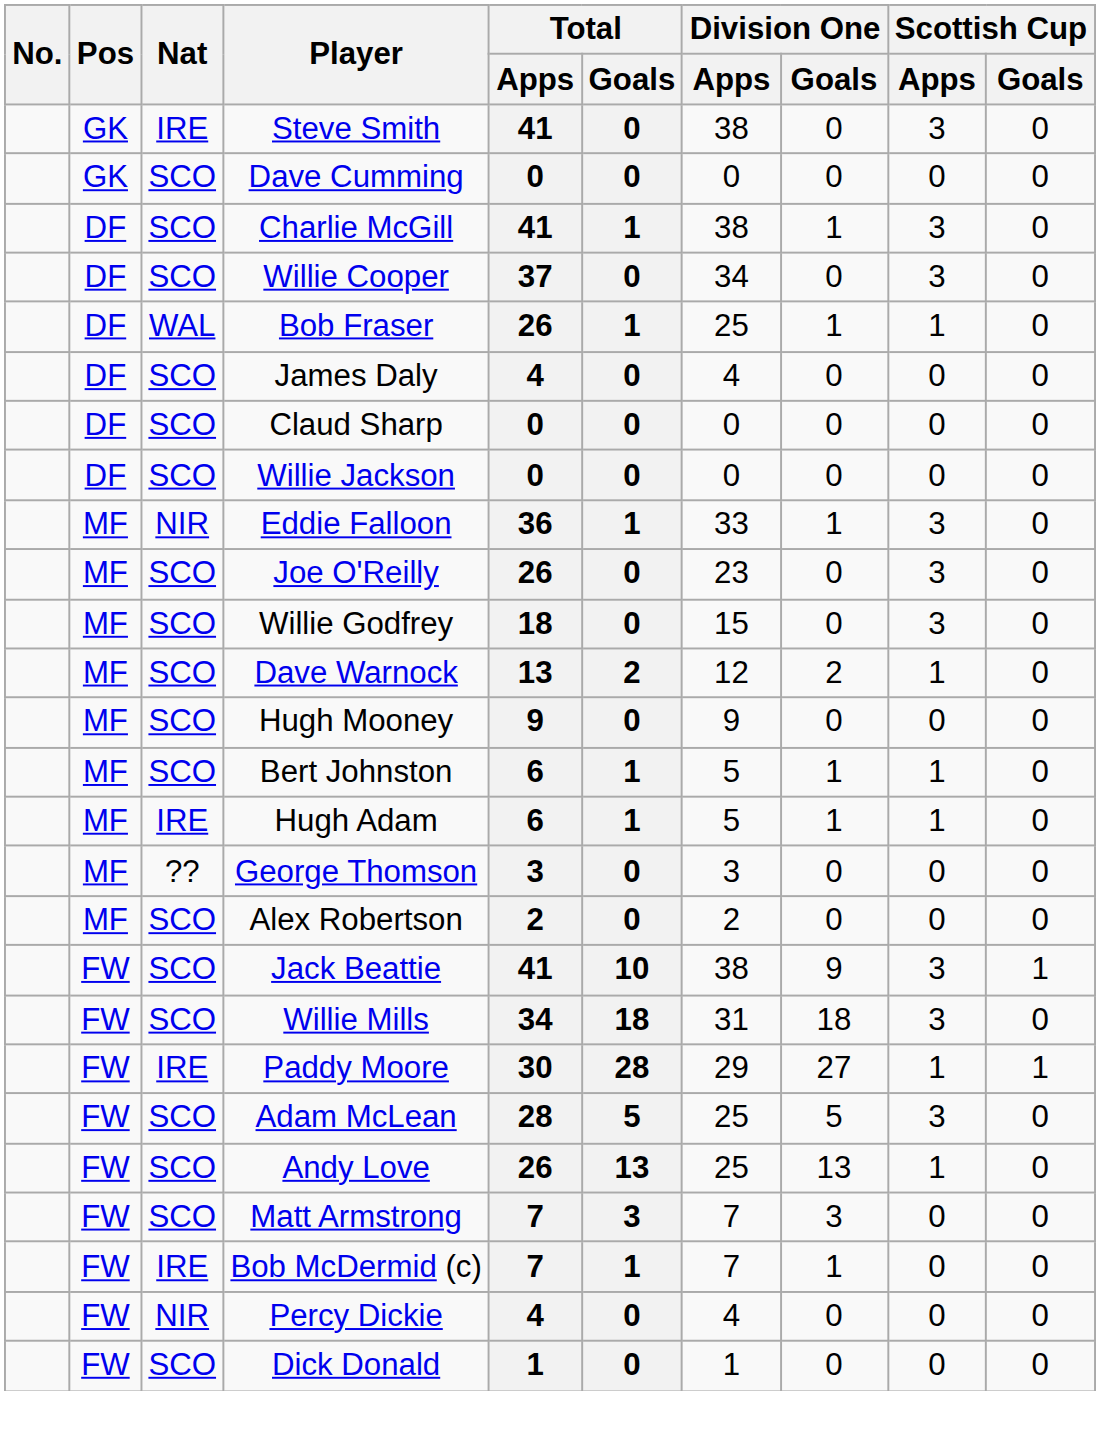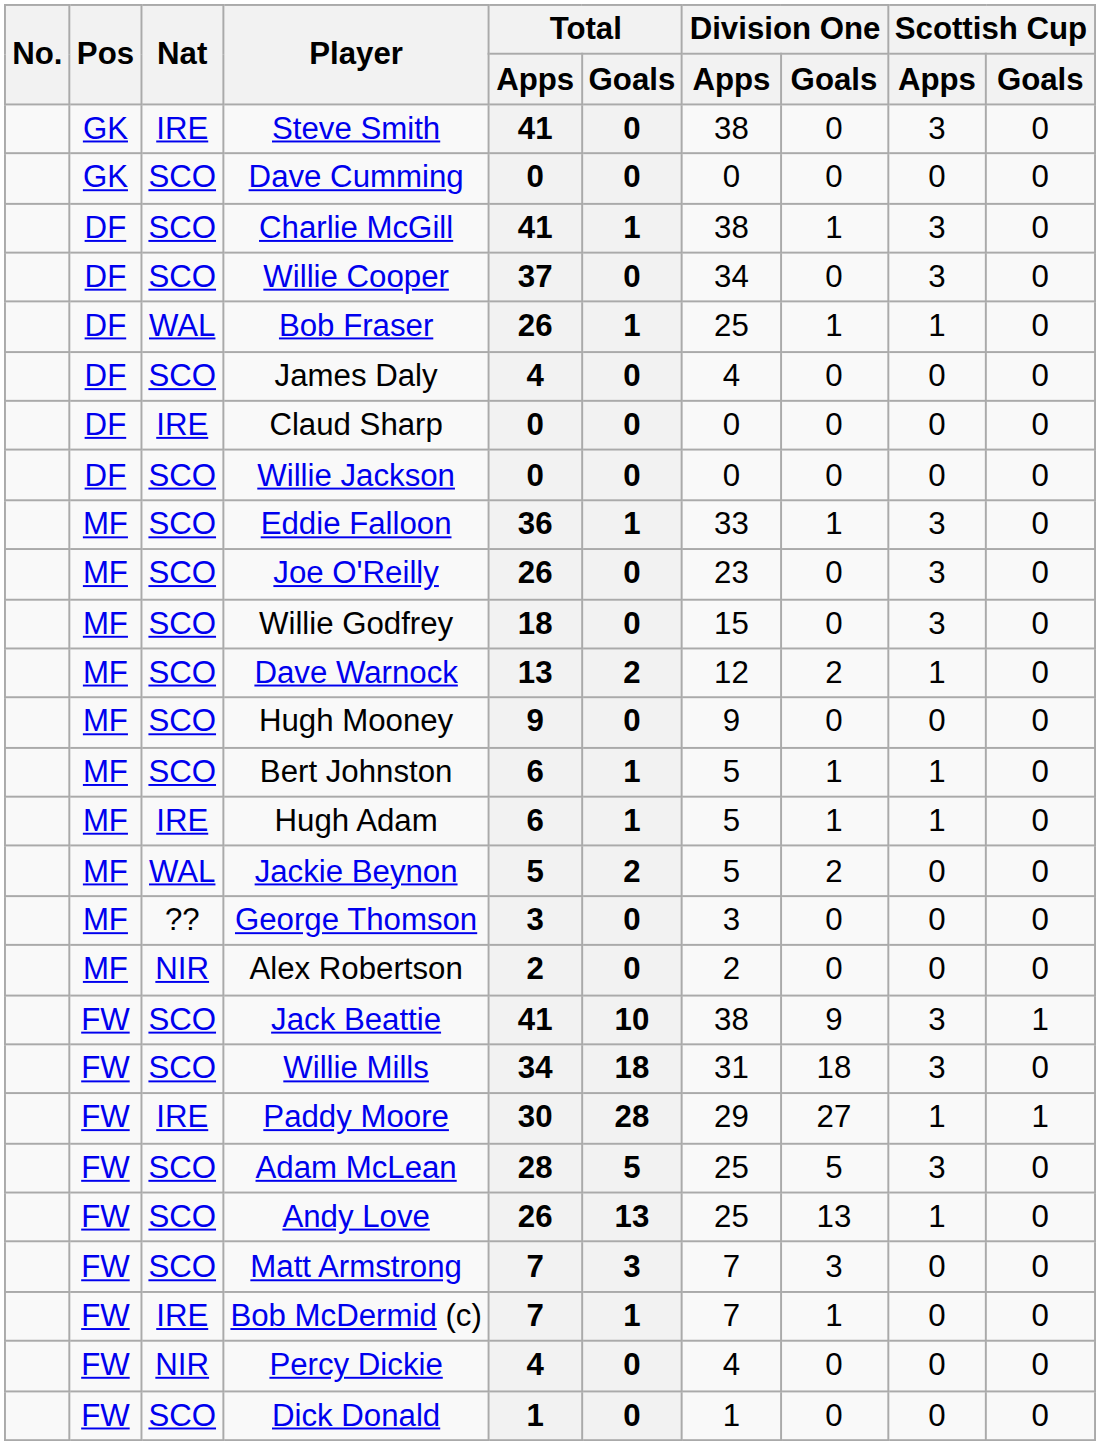 <table class="wikitable sortable" style="text-align: center;">
 <tr>
 <th rowspan="2"><abbr>No.</abbr></th>
 <th rowspan="2"><abbr>Pos</abbr></th>
 <th rowspan="2"><abbr>Nat</abbr></th>
 <th rowspan="2">Player</th>
 <th colspan="2">Total</th>
 <th colspan="2">Division One</th>
 <th colspan="2">Scottish Cup</th>
 </tr>
 <tr>
 <th>Apps</th>
 <th>Goals</th>
 <th>Apps</th>
 <th>Goals</th>
 <th>Apps</th>
 <th>Goals</th>
 </tr>
 <tr>
 <td></td>
 <td><a href='#'>GK</a></td>
 <td> <a href='#'>IRE</a></td>
 <td><a href='#'>Steve Smith</a></td>
 <th>41</th>
 <th>0</th>
 <td>38</td>
 <td>0</td>
 <td>3</td>
 <td>0</td>
 </tr>
 <tr>
 <td></td>
 <td><a href='#'>GK</a></td>
 <td> <a href='#'>SCO</a></td>
 <td><a href='#'>Dave Cumming</a></td>
 <th>0</th>
 <th>0</th>
 <td>0</td>
 <td>0</td>
 <td>0</td>
 <td>0</td>
 </tr>
 <tr>
 <td></td>
 <td><a href='#'>DF</a></td>
 <td> <a href='#'>SCO</a></td>
 <td><a href='#'>Charlie McGill</a></td>
 <th>41</th>
 <th>1</th>
 <td>38</td>
 <td>1</td>
 <td>3</td>
 <td>0</td>
 </tr>
 <tr>
 <td></td>
 <td><a href='#'>DF</a></td>
 <td> <a href='#'>SCO</a></td>
 <td><a href='#'>Willie Cooper</a></td>
 <th>37</th>
 <th>0</th>
 <td>34</td>
 <td>0</td>
 <td>3</td>
 <td>0</td>
 </tr>
 <tr>
 <td></td>
 <td><a href='#'>DF</a></td>
 <td> <a href='#'>WAL</a></td>
 <td><a href='#'>Bob Fraser</a></td>
 <th>26</th>
 <th>1</th>
 <td>25</td>
 <td>1</td>
 <td>1</td>
 <td>0</td>
 </tr>
 <tr>
 <td></td>
 <td><a href='#'>DF</a></td>
 <td> <a href='#'>SCO</a></td>
 <td>James Daly</td>
 <th>4</th>
 <th>0</th>
 <td>4</td>
 <td>0</td>
 <td>0</td>
 <td>0</td>
 </tr>
 <tr>
 <td></td>
 <td><a href='#'>DF</a></td>
-<td> <a href='#'>SCO</a></td>
+<td> <a href='#'>IRE</a></td>
 <td>Claud Sharp</td>
 <th>0</th>
 <th>0</th>
 <td>0</td>
 <td>0</td>
 <td>0</td>
 <td>0</td>
 </tr>
 <tr>
 <td></td>
 <td><a href='#'>DF</a></td>
 <td> <a href='#'>SCO</a></td>
 <td><a href='#'>Willie Jackson</a></td>
 <th>0</th>
 <th>0</th>
 <td>0</td>
 <td>0</td>
 <td>0</td>
 <td>0</td>
 </tr>
 <tr>
 <td></td>
 <td><a href='#'>MF</a></td>
-<td> <a href='#'>NIR</a></td>
+<td> <a href='#'>SCO</a></td>
 <td><a href='#'>Eddie Falloon</a></td>
 <th>36</th>
 <th>1</th>
 <td>33</td>
 <td>1</td>
 <td>3</td>
 <td>0</td>
 </tr>
 <tr>
 <td></td>
 <td><a href='#'>MF</a></td>
 <td> <a href='#'>SCO</a></td>
 <td><a href='#'>Joe O'Reilly</a></td>
 <th>26</th>
 <th>0</th>
 <td>23</td>
 <td>0</td>
 <td>3</td>
 <td>0</td>
 </tr>
 <tr>
 <td></td>
 <td><a href='#'>MF</a></td>
 <td> <a href='#'>SCO</a></td>
 <td>Willie Godfrey</td>
 <th>18</th>
 <th>0</th>
 <td>15</td>
 <td>0</td>
 <td>3</td>
 <td>0</td>
 </tr>
 <tr>
 <td></td>
 <td><a href='#'>MF</a></td>
 <td> <a href='#'>SCO</a></td>
 <td><a href='#'>Dave Warnock</a></td>
 <th>13</th>
 <th>2</th>
 <td>12</td>
 <td>2</td>
 <td>1</td>
 <td>0</td>
 </tr>
 <tr>
 <td></td>
 <td><a href='#'>MF</a></td>
 <td> <a href='#'>SCO</a></td>
 <td>Hugh Mooney</td>
 <th>9</th>
 <th>0</th>
 <td>9</td>
 <td>0</td>
 <td>0</td>
 <td>0</td>
 </tr>
 <tr>
 <td></td>
 <td><a href='#'>MF</a></td>
 <td> <a href='#'>SCO</a></td>
 <td>Bert Johnston</td>
 <th>6</th>
 <th>1</th>
 <td>5</td>
 <td>1</td>
 <td>1</td>
 <td>0</td>
 </tr>
 <tr>
 <td></td>
 <td><a href='#'>MF</a></td>
 <td> <a href='#'>IRE</a></td>
 <td>Hugh Adam</td>
 <th>6</th>
 <th>1</th>
 <td>5</td>
 <td>1</td>
 <td>1</td>
 <td>0</td>
 </tr>
 <tr>
 <td></td>
 <td><a href='#'>MF</a></td>
+<td> <a href='#'>WAL</a></td>
+<td><a href='#'>Jackie Beynon</a></td>
+<th>5</th>
+<th>2</th>
+<td>5</td>
+<td>2</td>
+<td>0</td>
+<td>0</td>
+</tr>
+<tr>
+<td></td>
+<td><a href='#'>MF</a></td>
 <td>??</td>
 <td><a href='#'>George Thomson</a></td>
 <th>3</th>
 <th>0</th>
 <td>3</td>
 <td>0</td>
 <td>0</td>
 <td>0</td>
 </tr>
 <tr>
 <td></td>
 <td><a href='#'>MF</a></td>
-<td> <a href='#'>SCO</a></td>
+<td> <a href='#'>NIR</a></td>
 <td>Alex Robertson</td>
 <th>2</th>
 <th>0</th>
 <td>2</td>
 <td>0</td>
 <td>0</td>
 <td>0</td>
 </tr>
 <tr>
 <td></td>
 <td><a href='#'>FW</a></td>
 <td> <a href='#'>SCO</a></td>
 <td><a href='#'>Jack Beattie</a></td>
 <th>41</th>
 <th>10</th>
 <td>38</td>
 <td>9</td>
 <td>3</td>
 <td>1</td>
 </tr>
 <tr>
 <td></td>
 <td><a href='#'>FW</a></td>
 <td> <a href='#'>SCO</a></td>
 <td><a href='#'>Willie Mills</a></td>
 <th>34</th>
 <th>18</th>
 <td>31</td>
 <td>18</td>
 <td>3</td>
 <td>0</td>
 </tr>
 <tr>
 <td></td>
 <td><a href='#'>FW</a></td>
 <td> <a href='#'>IRE</a></td>
 <td><a href='#'>Paddy Moore</a></td>
 <th>30</th>
 <th>28</th>
 <td>29</td>
 <td>27</td>
 <td>1</td>
 <td>1</td>
 </tr>
 <tr>
 <td></td>
 <td><a href='#'>FW</a></td>
 <td> <a href='#'>SCO</a></td>
 <td><a href='#'>Adam McLean</a></td>
 <th>28</th>
 <th>5</th>
 <td>25</td>
 <td>5</td>
 <td>3</td>
 <td>0</td>
 </tr>
 <tr>
 <td></td>
 <td><a href='#'>FW</a></td>
 <td> <a href='#'>SCO</a></td>
 <td><a href='#'>Andy Love</a></td>
 <th>26</th>
 <th>13</th>
 <td>25</td>
 <td>13</td>
 <td>1</td>
 <td>0</td>
 </tr>
 <tr>
 <td></td>
 <td><a href='#'>FW</a></td>
 <td> <a href='#'>SCO</a></td>
 <td><a href='#'>Matt Armstrong</a></td>
 <th>7</th>
 <th>3</th>
 <td>7</td>
 <td>3</td>
 <td>0</td>
 <td>0</td>
 </tr>
 <tr>
 <td></td>
 <td><a href='#'>FW</a></td>
 <td> <a href='#'>IRE</a></td>
 <td><a href='#'>Bob McDermid</a> (c)</td>
 <th>7</th>
 <th>1</th>
 <td>7</td>
 <td>1</td>
 <td>0</td>
 <td>0</td>
 </tr>
 <tr>
 <td></td>
 <td><a href='#'>FW</a></td>
 <td> <a href='#'>NIR</a></td>
 <td><a href='#'>Percy Dickie</a></td>
 <th>4</th>
 <th>0</th>
 <td>4</td>
 <td>0</td>
 <td>0</td>
 <td>0</td>
 </tr>
 <tr>
 <td></td>
 <td><a href='#'>FW</a></td>
 <td> <a href='#'>SCO</a></td>
 <td><a href='#'>Dick Donald</a></td>
 <th>1</th>
 <th>0</th>
 <td>1</td>
 <td>0</td>
 <td>0</td>
 <td>0</td>
 </tr>
 </table>
